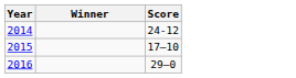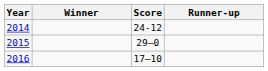 <table class="wikitable">
 <tr>
 <th>Year</th>
 <th style="width:10em;">Winner</th>
 <th style="width:3em;">Score</th>
+<th style="width:10em;">Runner-up</th>
 </tr>
 <tr>
 <td><a href='#'>2014</a></td>
 <td></td>
 <td align=center>24-12</td>
+<td></td>
 </tr>
 <tr>
 <td><a href='#'>2015</a></td>
 <td></td>
-<td align=center>17–10</td>
+<td align=center>29–0</td>
+<td></td>
 </tr>
 <tr>
 <td><a href='#'>2016</a></td>
 <td></td>
-<td align=center>29–0</td>
+<td align=center>17–10</td>
+<td></td>
 </tr>
 </table>
